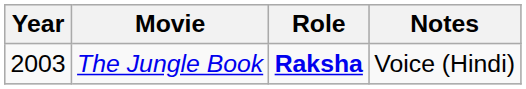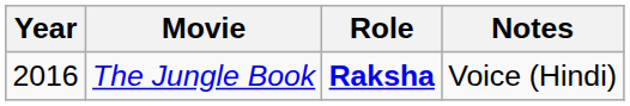 <table class="wikitable sortable">
 <tr>
 <th>Year</th>
 <th>Movie</th>
 <th>Role</th>
 <th>Notes</th>
 </tr>
 <tr>
-<td>2003</td>
+<td>2016</td>
 <td><em><a href='#'>The Jungle Book</a></em></td>
 <td><strong><a href='#'>Raksha</a></strong></td>
 <td>Voice (Hindi)</td>
 </tr>
 </table>
